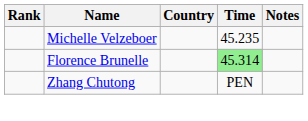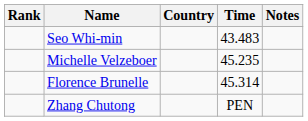 <table class="wikitable sortable" style="text-align:center">
 <tr>
 <th>Rank</th>
 <th>Name</th>
 <th>Country</th>
 <th>Time</th>
 <th>Notes</th>
+</tr>
+<tr>
+<td></td>
+<td align=left><a href='#'>Seo Whi-min</a></td>
+<td align=left></td>
+<td>43.483</td>
+<td></td>
 </tr>
 <tr>
 <td></td>
 <td align=left><a href='#'>Michelle Velzeboer</a></td>
 <td align=left></td>
 <td>45.235</td>
 <td></td>
 </tr>
 <tr>
 <td></td>
 <td align=left><a href='#'>Florence Brunelle</a></td>
 <td align=left></td>
-<td style="background: lightgreen;">45.314</td>
+<td>45.314</td>
 <td></td>
 </tr>
 <tr>
 <td></td>
 <td align=left><a href='#'>Zhang Chutong</a></td>
 <td align=left></td>
 <td>PEN</td>
 <td></td>
 </tr>
 </table>
